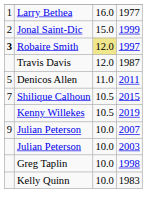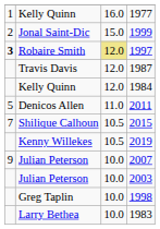 <table class="wikitable">
 <tr>
 </tr>
 <tr>
 <td>1</td>
-<td><a href='#'>Larry Bethea</a></td>
+<td>Kelly Quinn</td>
 <td>16.0</td>
 <td>1977</td>
 </tr>
 <tr>
 <td>2</td>
 <td><a href='#'>Jonal Saint-Dic</a></td>
 <td>15.0</td>
 <td><a href='#'>1999</a></td>
 </tr>
 <tr>
 <td><strong>3</strong></td>
 <td><a href='#'>Robaire Smith</a></td>
 <td style="background: khaki;">12.0</td>
 <td><a href='#'>1997</a></td>
 </tr>
 <tr>
 <td></td>
 <td>Travis Davis</td>
 <td>12.0</td>
 <td>1987</td>
+</tr>
+<tr>
+<td></td>
+<td>Kelly Quinn</td>
+<td>12.0</td>
+<td>1984</td>
 </tr>
 <tr>
 <td>5</td>
 <td>Denicos Allen</td>
 <td>11.0</td>
 <td><a href='#'>2011</a></td>
 </tr>
 <tr>
 <td>7</td>
 <td><a href='#'>Shilique Calhoun</a></td>
 <td>10.5</td>
 <td><a href='#'>2015</a></td>
 </tr>
 <tr>
 <td></td>
 <td><a href='#'>Kenny Willekes</a></td>
 <td>10.5</td>
 <td><a href='#'>2019</a></td>
 </tr>
 <tr>
 <td>9</td>
 <td><a href='#'>Julian Peterson</a></td>
 <td>10.0</td>
 <td><a href='#'>2007</a></td>
 </tr>
 <tr>
 <td></td>
 <td><a href='#'>Julian Peterson</a></td>
 <td>10.0</td>
 <td><a href='#'>2003</a></td>
 </tr>
 <tr>
 <td></td>
 <td>Greg Taplin</td>
 <td>10.0</td>
 <td><a href='#'>1998</a></td>
 </tr>
 <tr>
 <td></td>
-<td>Kelly Quinn</td>
+<td><a href='#'>Larry Bethea</a></td>
 <td>10.0</td>
 <td>1983</td>
 </tr>
 </table>
